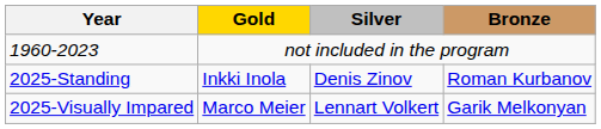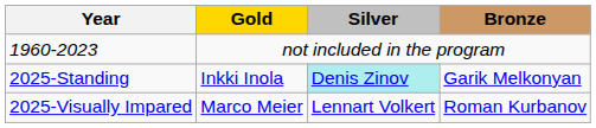 <table class="wikitable">
 <tr>
 <th>Year</th>
 <td align=center bgcolor=gold><strong>Gold</strong></td>
 <td align=center bgcolor=silver><strong>Silver</strong></td>
 <td align=center bgcolor=cc9966><strong>Bronze</strong></td>
 </tr>
 <tr>
 <td><em>1960-2023</em></td>
 <td colspan=3 align=center><em>not included in the program</em></td>
 </tr>
 <tr>
 <td><a href='#'>2025-Standing</a></td>
 <td> <a href='#'>Inkki Inola</a></td>
-<td> <a href='#'>Denis Zinov</a></td>
-<td> <a href='#'>Roman Kurbanov</a></td>
+<td style="background: paleturquoise;"> <a href='#'>Denis Zinov</a></td>
+<td> <a href='#'>Garik Melkonyan</a></td>
 </tr>
 <tr>
 <td><a href='#'>2025-Visually Impared</a></td>
 <td> <a href='#'>Marco Meier</a></td>
 <td> <a href='#'>Lennart Volkert</a></td>
-<td> <a href='#'>Garik Melkonyan</a></td>
+<td> <a href='#'>Roman Kurbanov</a></td>
 </tr>
 </table>
